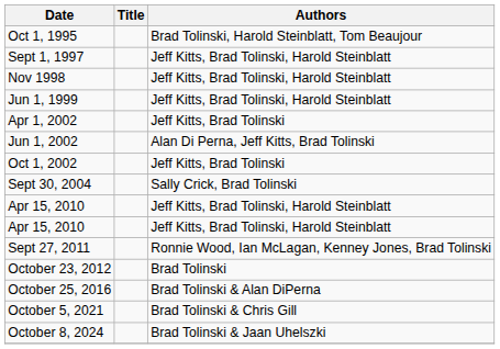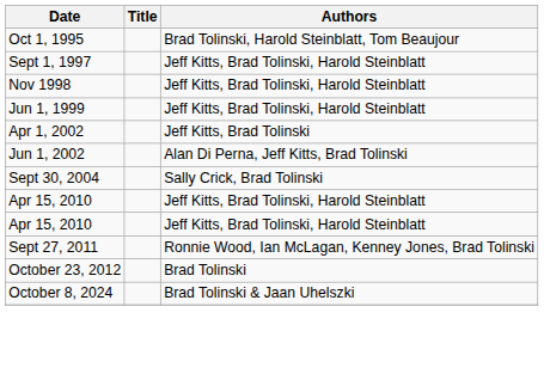 <table class="wikitable">
 <tr>
 <th>Date</th>
 <th>Title</th>
 <th>Authors</th>
 </tr>
 <tr>
 <td>Oct 1, 1995</td>
 <td></td>
 <td>Brad Tolinski, Harold Steinblatt, Tom Beaujour</td>
 </tr>
 <tr>
 <td>Sept 1, 1997</td>
 <td></td>
 <td>Jeff Kitts, Brad Tolinski, Harold Steinblatt</td>
 </tr>
 <tr>
 <td>Nov 1998</td>
 <td></td>
 <td>Jeff Kitts, Brad Tolinski, Harold Steinblatt</td>
 </tr>
 <tr>
 <td>Jun 1, 1999</td>
 <td></td>
 <td>Jeff Kitts, Brad Tolinski, Harold Steinblatt</td>
 </tr>
 <tr>
 <td>Apr 1, 2002</td>
 <td></td>
 <td>Jeff Kitts, Brad Tolinski</td>
 </tr>
 <tr>
 <td>Jun 1, 2002</td>
 <td></td>
 <td>Alan Di Perna, Jeff Kitts, Brad Tolinski</td>
 </tr>
 <tr>
-<td>Oct 1, 2002</td>
-<td></td>
-<td>Jeff Kitts, Brad Tolinski</td>
-</tr>
-<tr>
 <td>Sept 30, 2004</td>
 <td></td>
 <td>Sally Crick, Brad Tolinski</td>
 </tr>
 <tr>
 <td>Apr 15, 2010</td>
 <td></td>
 <td>Jeff Kitts, Brad Tolinski, Harold Steinblatt</td>
 </tr>
 <tr>
 <td>Apr 15, 2010</td>
 <td></td>
 <td>Jeff Kitts, Brad Tolinski, Harold Steinblatt</td>
 </tr>
 <tr>
 <td>Sept 27, 2011</td>
 <td></td>
 <td>Ronnie Wood, Ian McLagan, Kenney Jones, Brad Tolinski</td>
 </tr>
 <tr>
 <td>October 23, 2012</td>
 <td><em></em></td>
 <td>Brad Tolinski</td>
 </tr>
 <tr>
-<td>October 25, 2016</td>
-<td><em></em></td>
-<td>Brad Tolinski & Alan DiPerna</td>
-</tr>
-<tr>
-<td>October 5, 2021</td>
-<td><em></em></td>
-<td>Brad Tolinski & Chris Gill</td>
-</tr>
-<tr>
 <td>October 8, 2024</td>
 <td><em></em></td>
 <td>Brad Tolinski & Jaan Uhelszki</td>
 </tr>
 <tr>
 </tr>
 </table>
